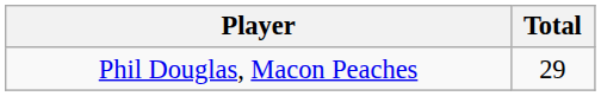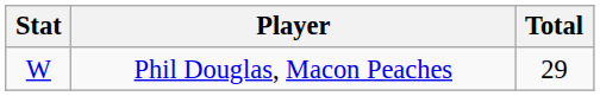 <table class="wikitable" width="40%" style="text-align:center;">
 <tr>
+<th width="5%">Stat</th>
 <th width="60%">Player</th>
 <th width="5%">Total</th>
 </tr>
 <tr>
+<td><a href='#'>W</a></td>
 <td><a href='#'>Phil Douglas</a>, <a href='#'>Macon Peaches</a></td>
 <td>29</td>
 </tr>
 </table>
